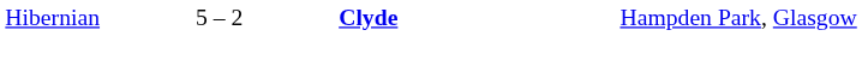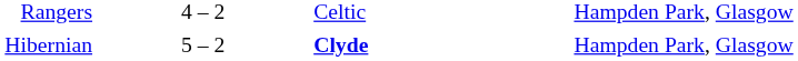 <table width=100% cellspacing=1>
 <tr>
 <th width=12%></th>
 <th width=10%></th>
 <th width=12%></th>
 <th></th>
+</tr>
+<tr>
+<td align=right><a href='#'>Rangers</a></td>
+<td align=center>4 – 2</td>
+<td><a href='#'>Celtic</a></td>
+<td><a href='#'>Hampden Park</a>, <a href='#'>Glasgow</a></td>
 </tr>
 <tr>
 <td></td>
 </tr>
 <tr>
 <td align=right><a href='#'>Hibernian</a></td>
 <td align=center>5 – 2</td>
 <td><strong><a href='#'>Clyde</a></strong></td>
 <td><a href='#'>Hampden Park</a>, <a href='#'>Glasgow</a></td>
 </tr>
 </table>
